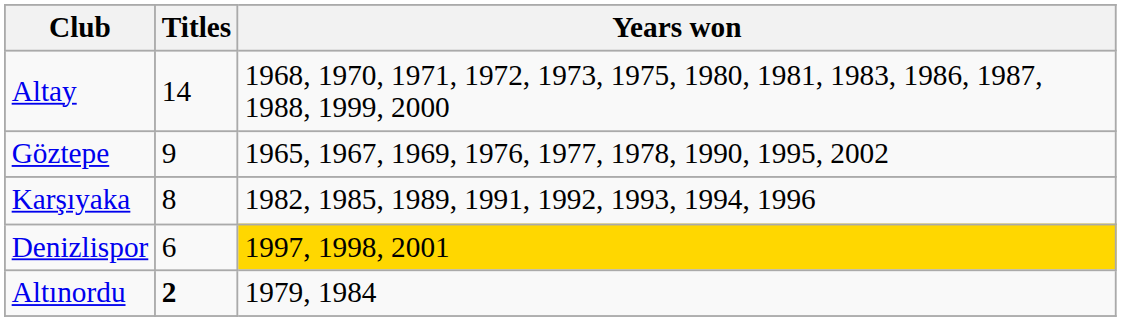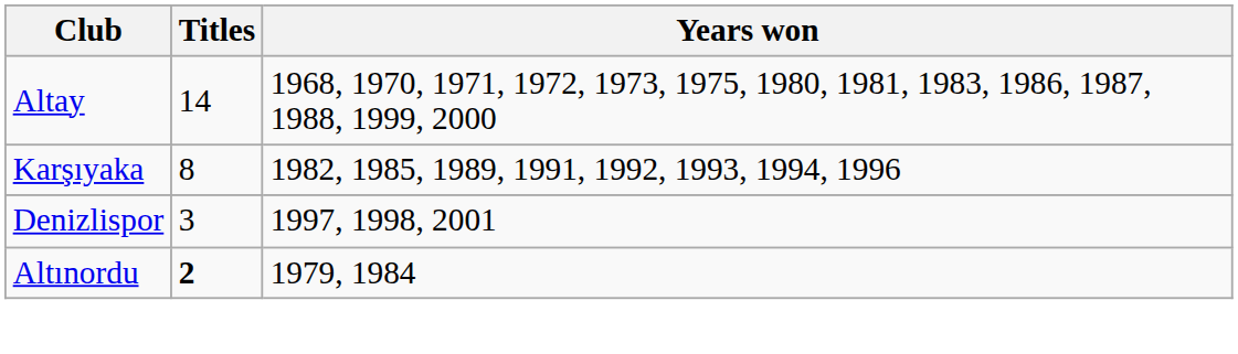 <table class="wikitable">
 <tr>
 <th>Club</th>
 <th>Titles</th>
 <th>Years won</th>
 </tr>
 <tr>
 <td><a href='#'>Altay</a></td>
 <td>14</td>
 <td>1968, 1970, 1971, 1972, 1973, 1975, 1980, 1981, 1983, 1986, 1987, 1988, 1999, 2000</td>
 </tr>
 <tr>
-<td><a href='#'>Göztepe</a></td>
-<td>9</td>
-<td>1965, 1967, 1969, 1976, 1977, 1978, 1990, 1995, 2002</td>
-</tr>
-<tr>
 <td><a href='#'>Karşıyaka</a></td>
 <td>8</td>
 <td>1982, 1985, 1989, 1991, 1992, 1993, 1994, 1996</td>
 </tr>
 <tr>
 <td><a href='#'>Denizlispor</a></td>
-<td>6</td>
-<td style="background: gold;">1997, 1998, 2001</td>
+<td>3</td>
+<td>1997, 1998, 2001</td>
 </tr>
 <tr>
 <td><a href='#'>Altınordu</a></td>
 <td><strong>2</strong></td>
 <td>1979, 1984</td>
 </tr>
 </table>
